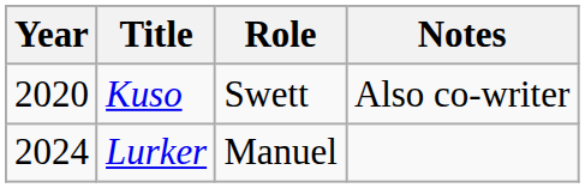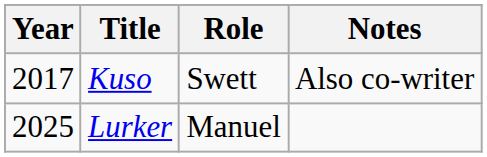 <table class="wikitable">
 <tr>
 <th>Year</th>
 <th>Title</th>
 <th>Role</th>
 <th>Notes</th>
 </tr>
 <tr>
-<td>2020</td>
+<td>2017</td>
 <td><em><a href='#'>Kuso</a></em></td>
 <td>Swett</td>
 <td>Also co-writer</td>
 </tr>
 <tr>
-<td>2024</td>
+<td>2025</td>
 <td><em><a href='#'>Lurker</a></em></td>
 <td>Manuel</td>
 <td></td>
 </tr>
 </table>
